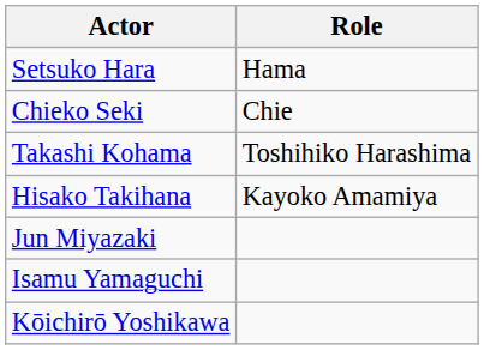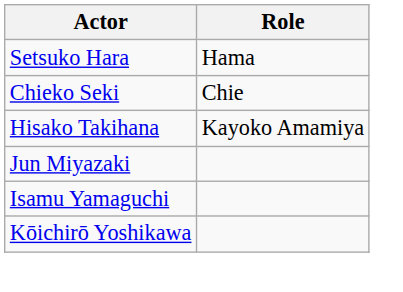 <table class="wikitable">
 <tr>
 <th>Actor</th>
 <th>Role</th>
 </tr>
 <tr>
 <td><a href='#'>Setsuko Hara</a></td>
 <td>Hama</td>
 </tr>
 <tr>
 <td><a href='#'>Chieko Seki</a></td>
 <td>Chie</td>
-</tr>
-<tr>
-<td><a href='#'>Takashi Kohama</a></td>
-<td>Toshihiko Harashima</td>
 </tr>
 <tr>
 <td><a href='#'>Hisako Takihana</a></td>
 <td>Kayoko Amamiya</td>
 </tr>
 <tr>
 <td><a href='#'>Jun Miyazaki</a></td>
 <td></td>
 </tr>
 <tr>
 <td><a href='#'>Isamu Yamaguchi</a></td>
 <td></td>
 </tr>
 <tr>
 <td><a href='#'>Kōichirō Yoshikawa</a></td>
 <td></td>
 </tr>
 </table>
